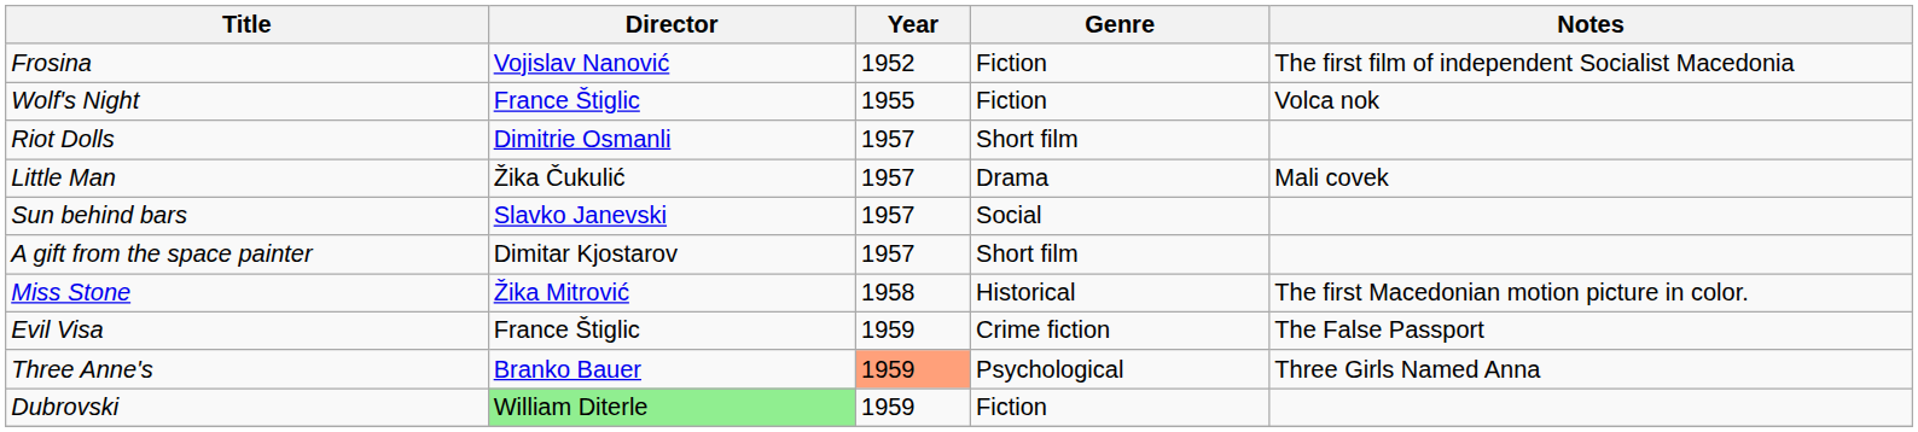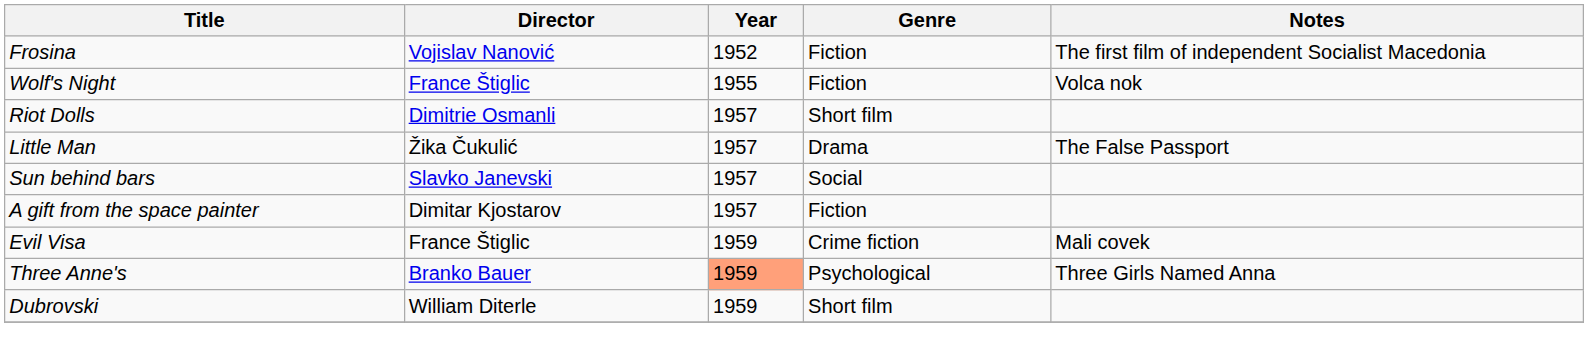 <table class="wikitable" width= "100%">
 <tr>
 <th width=21%>Title</th>
 <th width=16%>Director</th>
 <th width=5%>Year</th>
 <th width=13%>Genre</th>
 <th width=28%>Notes</th>
 </tr>
 <tr>
 <td><em>Frosina</em></td>
 <td><a href='#'>Vojislav Nanović</a></td>
 <td>1952</td>
 <td>Fiction</td>
 <td>The first film of independent Socialist Macedonia</td>
 </tr>
 <tr>
 <td><em>Wolf's Night</em></td>
 <td><a href='#'>France Štiglic</a></td>
 <td>1955</td>
 <td>Fiction</td>
 <td>Volca nok</td>
 </tr>
 <tr>
 <td><em>Riot Dolls</em></td>
 <td><a href='#'>Dimitrie Osmanli</a></td>
 <td>1957</td>
 <td>Short film</td>
 <td></td>
 </tr>
 <tr>
 <td><em>Little Man</em></td>
 <td>Žika Čukulić</td>
 <td>1957</td>
 <td>Drama</td>
-<td>Mali covek</td>
+<td>The False Passport</td>
 </tr>
 <tr>
 <td><em>Sun behind bars</em></td>
 <td><a href='#'>Slavko Janevski</a></td>
 <td>1957</td>
 <td>Social</td>
 <td></td>
 </tr>
 <tr>
 <td><em>A  gift from the space painter</em></td>
 <td>Dimitar Kjostarov</td>
 <td>1957</td>
-<td>Short film</td>
+<td>Fiction</td>
 <td></td>
-</tr>
-<tr>
-<td><em><a href='#'>Miss Stone</a></em></td>
-<td><a href='#'>Žika Mitrović</a></td>
-<td>1958</td>
-<td>Historical</td>
-<td>The first Macedonian motion picture in color.</td>
 </tr>
 <tr>
 <td><em>Evil Visa</em></td>
 <td>France Štiglic</td>
 <td>1959</td>
 <td>Crime fiction</td>
-<td>The False Passport</td>
+<td>Mali covek</td>
 </tr>
 <tr>
 <td><em>Three Anne's</em></td>
 <td><a href='#'>Branko Bauer</a></td>
 <td style="background: lightsalmon;">1959</td>
 <td>Psychological</td>
 <td>Three Girls Named Anna</td>
 </tr>
 <tr>
 <td><em>Dubrovski</em></td>
-<td style="background: lightgreen;">William Diterle</td>
+<td>William Diterle</td>
 <td>1959</td>
-<td>Fiction</td>
+<td>Short film</td>
 <td></td>
 </tr>
 <tr>
 </tr>
 </table>
